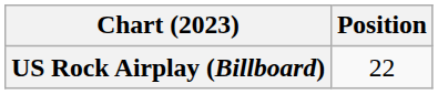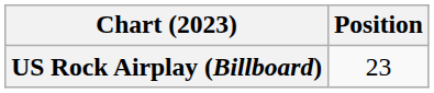 <table class="wikitable plainrowheaders" style="text-align: center">
 <tr>
 <th scope="col">Chart (2023)</th>
 <th scope="col">Position</th>
 </tr>
 <tr>
 <th scope="row">US Rock Airplay (<em>Billboard</em>)</th>
-<td>22</td>
+<td>23</td>
 </tr>
 </table>
